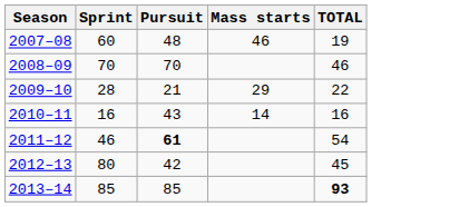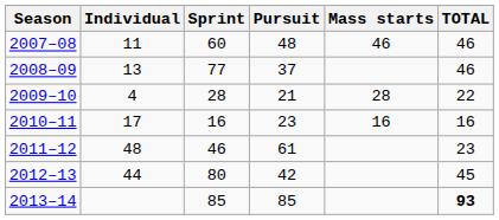 <table class="wikitable sortable" style="text-align: center;">
 <tr>
 <th>Season</th>
+<th>Individual</th>
 <th>Sprint</th>
 <th>Pursuit</th>
 <th>Mass starts</th>
 <th>TOTAL</th>
 </tr>
 <tr>
 <td><a href='#'>2007–08</a></td>
+<td>11</td>
 <td>60</td>
 <td>48</td>
 <td>46</td>
-<td>19</td>
+<td>46</td>
 </tr>
 <tr>
 <td><a href='#'>2008–09</a></td>
-<td>70</td>
-<td>70</td>
+<td>13</td>
+<td>77</td>
+<td>37</td>
 <td></td>
 <td>46</td>
 </tr>
 <tr>
 <td><a href='#'>2009–10</a></td>
+<td>4</td>
 <td>28</td>
 <td>21</td>
-<td>29</td>
+<td>28</td>
 <td>22</td>
 </tr>
 <tr>
 <td><a href='#'>2010–11</a></td>
+<td>17</td>
 <td>16</td>
-<td>43</td>
-<td>14</td>
+<td>23</td>
+<td>16</td>
 <td>16</td>
 </tr>
 <tr>
 <td><a href='#'>2011–12</a></td>
+<td>48</td>
 <td>46</td>
-<td><strong>61</strong></td>
+<td>61</td>
 <td></td>
-<td>54</td>
+<td>23</td>
 </tr>
 <tr>
 <td><a href='#'>2012–13</a></td>
+<td>44</td>
 <td>80</td>
 <td>42</td>
 <td></td>
 <td>45</td>
 </tr>
 <tr>
 <td><a href='#'>2013–14</a></td>
+<td></td>
 <td>85</td>
 <td>85</td>
 <td></td>
 <td><strong>93</strong></td>
 </tr>
 </table>
